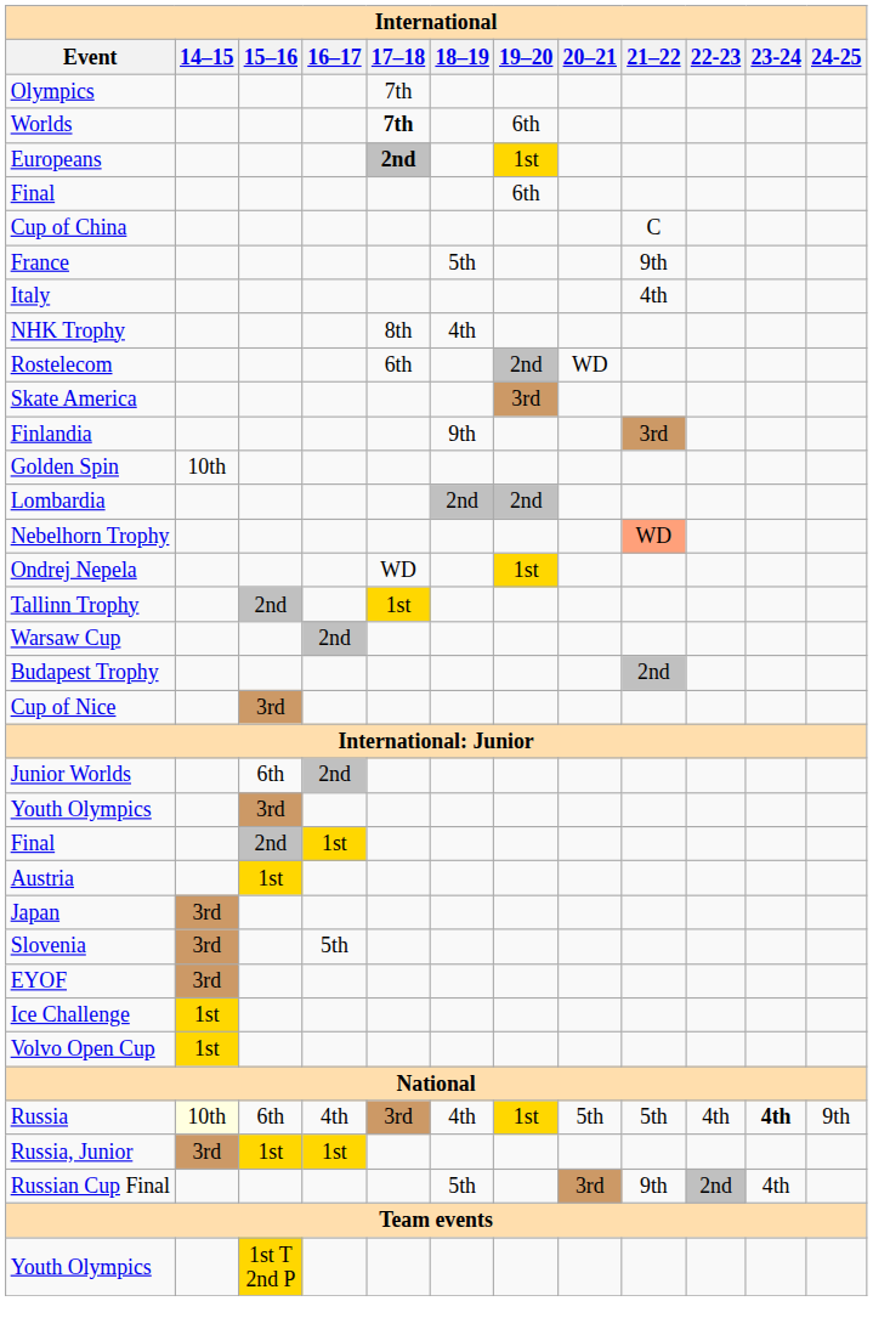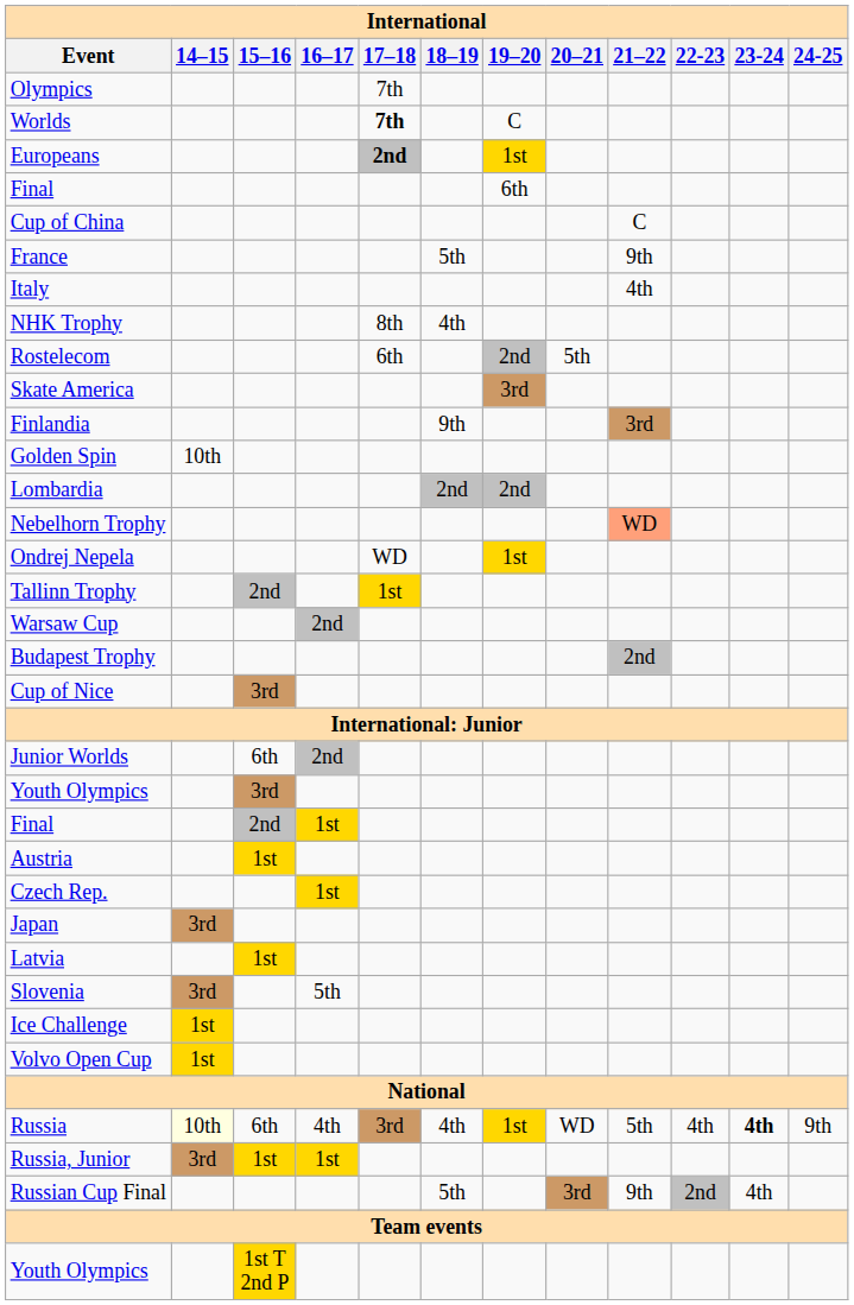 <table class="wikitable" style="text-align:center">
 <tr>
 <th style="background-color: #ffdead; " colspan=12 align=center>International</th>
 </tr>
 <tr>
 <th>Event</th>
 <th><a href='#'>14–15</a></th>
 <th><a href='#'>15–16</a></th>
 <th><a href='#'>16–17</a></th>
 <th><a href='#'>17–18</a></th>
 <th><a href='#'>18–19</a></th>
 <th><a href='#'>19–20</a></th>
 <th><a href='#'>20–21</a></th>
 <th><a href='#'>21–22</a></th>
 <th><a href='#'>22-23</a></th>
 <th><a href='#'>23-24</a></th>
 <th><a href='#'>24-25</a></th>
 </tr>
 <tr>
 <td align=left><a href='#'>Olympics</a></td>
 <td></td>
 <td></td>
 <td></td>
 <td>7th</td>
 <td></td>
 <td></td>
 <td></td>
 <td></td>
 <td></td>
 <td></td>
 <td></td>
 </tr>
 <tr>
 <td align=left><a href='#'>Worlds</a></td>
 <td></td>
 <td></td>
 <td></td>
 <td><strong>7th</strong></td>
 <td></td>
-<td>6th</td>
+<td>C</td>
 <td></td>
 <td></td>
 <td></td>
 <td></td>
 <td></td>
 </tr>
 <tr>
 <td align=left><a href='#'>Europeans</a></td>
 <td></td>
 <td></td>
 <td></td>
 <td bgcolor=silver><strong>2nd</strong></td>
 <td></td>
 <td bgcolor=gold>1st</td>
 <td></td>
 <td></td>
 <td></td>
 <td></td>
 <td></td>
 </tr>
 <tr>
 <td align=left> <a href='#'>Final</a></td>
 <td></td>
 <td></td>
 <td></td>
 <td></td>
 <td></td>
 <td>6th</td>
 <td></td>
 <td></td>
 <td></td>
 <td></td>
 <td></td>
 </tr>
 <tr>
 <td align=left> <a href='#'>Cup of China</a></td>
 <td></td>
 <td></td>
 <td></td>
 <td></td>
 <td></td>
 <td></td>
 <td></td>
 <td>C</td>
 <td></td>
 <td></td>
 <td></td>
 </tr>
 <tr>
 <td align=left> <a href='#'>France</a></td>
 <td></td>
 <td></td>
 <td></td>
 <td></td>
 <td>5th</td>
 <td></td>
 <td></td>
 <td>9th</td>
 <td></td>
 <td></td>
 <td></td>
 </tr>
 <tr>
 <td align=left> <a href='#'>Italy</a></td>
 <td></td>
 <td></td>
 <td></td>
 <td></td>
 <td></td>
 <td></td>
 <td></td>
 <td>4th</td>
 <td></td>
 <td></td>
 <td></td>
 </tr>
 <tr>
 <td align=left> <a href='#'>NHK Trophy</a></td>
 <td></td>
 <td></td>
 <td></td>
 <td>8th</td>
 <td>4th</td>
 <td></td>
 <td></td>
 <td></td>
 <td></td>
 <td></td>
 <td></td>
 </tr>
 <tr>
 <td align=left> <a href='#'>Rostelecom</a></td>
 <td></td>
 <td></td>
 <td></td>
 <td>6th</td>
 <td></td>
 <td bgcolor=silver>2nd</td>
-<td>WD</td>
+<td>5th</td>
 <td></td>
 <td></td>
 <td></td>
 <td></td>
 </tr>
 <tr>
 <td align=left> <a href='#'>Skate America</a></td>
 <td></td>
 <td></td>
 <td></td>
 <td></td>
 <td></td>
 <td bgcolor="#cc9966">3rd</td>
 <td></td>
 <td></td>
 <td></td>
 <td></td>
 <td></td>
 </tr>
 <tr>
 <td align=left> <a href='#'>Finlandia</a></td>
 <td></td>
 <td></td>
 <td></td>
 <td></td>
 <td>9th</td>
 <td></td>
 <td></td>
 <td bgcolor=cc9966>3rd</td>
 <td></td>
 <td></td>
 <td></td>
 </tr>
 <tr>
 <td align=left> <a href='#'>Golden Spin</a></td>
 <td>10th</td>
 <td></td>
 <td></td>
 <td></td>
 <td></td>
 <td></td>
 <td></td>
 <td></td>
 <td></td>
 <td></td>
 <td></td>
 </tr>
 <tr>
 <td align=left> <a href='#'>Lombardia</a></td>
 <td></td>
 <td></td>
 <td></td>
 <td></td>
 <td bgcolor=silver>2nd</td>
 <td bgcolor=silver>2nd</td>
 <td></td>
 <td></td>
 <td></td>
 <td></td>
 <td></td>
 </tr>
 <tr>
 <td align=left> <a href='#'>Nebelhorn Trophy</a></td>
 <td></td>
 <td></td>
 <td></td>
 <td></td>
 <td></td>
 <td></td>
 <td></td>
 <td style="background: lightsalmon;">WD</td>
 <td></td>
 <td></td>
 <td></td>
 </tr>
 <tr>
 <td align=left> <a href='#'>Ondrej Nepela</a></td>
 <td></td>
 <td></td>
 <td></td>
 <td>WD</td>
 <td></td>
 <td bgcolor=gold>1st</td>
 <td></td>
 <td></td>
 <td></td>
 <td></td>
 <td></td>
 </tr>
 <tr>
 <td align=left> <a href='#'>Tallinn Trophy</a></td>
 <td></td>
 <td bgcolor=silver>2nd</td>
 <td></td>
 <td bgcolor=gold>1st</td>
 <td></td>
 <td></td>
 <td></td>
 <td></td>
 <td></td>
 <td></td>
 <td></td>
 </tr>
 <tr>
 <td align=left> <a href='#'>Warsaw Cup</a></td>
 <td></td>
 <td></td>
 <td bgcolor=silver>2nd</td>
 <td></td>
 <td></td>
 <td></td>
 <td></td>
 <td></td>
 <td></td>
 <td></td>
 <td></td>
 </tr>
 <tr>
 <td align=left><a href='#'>Budapest Trophy</a></td>
 <td></td>
 <td></td>
 <td></td>
 <td></td>
 <td></td>
 <td></td>
 <td></td>
 <td bgcolor=silver>2nd</td>
 <td></td>
 <td></td>
 <td></td>
 </tr>
 <tr>
 <td align=left><a href='#'>Cup of Nice</a></td>
 <td></td>
 <td bgcolor="#cc9966">3rd</td>
 <td></td>
 <td></td>
 <td></td>
 <td></td>
 <td></td>
 <td></td>
 <td></td>
 <td></td>
 <td></td>
 </tr>
 <tr>
 <th style="background-color: #ffdead; " colspan=12 align=center>International: Junior</th>
 </tr>
 <tr>
 <td align=left><a href='#'>Junior Worlds</a></td>
 <td></td>
 <td>6th</td>
 <td bgcolor=silver>2nd</td>
 <td></td>
 <td></td>
 <td></td>
 <td></td>
 <td></td>
 <td></td>
 <td></td>
 <td></td>
 </tr>
 <tr>
 <td align=left><a href='#'>Youth Olympics</a></td>
 <td></td>
 <td bgcolor="#cc9966">3rd</td>
 <td></td>
 <td></td>
 <td></td>
 <td></td>
 <td></td>
 <td></td>
 <td></td>
 <td></td>
 <td></td>
 </tr>
 <tr>
 <td align=left> <a href='#'>Final</a></td>
 <td></td>
 <td bgcolor=silver>2nd</td>
 <td bgcolor=gold>1st</td>
 <td></td>
 <td></td>
 <td></td>
 <td></td>
 <td></td>
 <td></td>
 <td></td>
 <td></td>
 </tr>
 <tr>
 <td align=left> <a href='#'>Austria</a></td>
 <td></td>
 <td bgcolor=gold>1st</td>
 <td></td>
 <td></td>
 <td></td>
 <td></td>
 <td></td>
 <td></td>
 <td></td>
 <td></td>
 <td></td>
 </tr>
 <tr>
+<td align=left> <a href='#'>Czech Rep.</a></td>
+<td></td>
+<td></td>
+<td bgcolor=gold>1st</td>
+<td></td>
+<td></td>
+<td></td>
+<td></td>
+<td></td>
+<td></td>
+<td></td>
+<td></td>
+</tr>
+<tr>
 <td align=left> <a href='#'>Japan</a></td>
 <td bgcolor="#cc9966">3rd</td>
 <td></td>
+<td></td>
+<td></td>
+<td></td>
+<td></td>
+<td></td>
+<td></td>
+<td></td>
+<td></td>
+<td></td>
+</tr>
+<tr>
+<td align=left> <a href='#'>Latvia</a></td>
+<td></td>
+<td bgcolor=gold>1st</td>
 <td></td>
 <td></td>
 <td></td>
 <td></td>
 <td></td>
 <td></td>
 <td></td>
 <td></td>
 <td></td>
 </tr>
 <tr>
 <td align=left> <a href='#'>Slovenia</a></td>
 <td bgcolor="#cc9966">3rd</td>
 <td></td>
 <td>5th</td>
-<td></td>
-<td></td>
-<td></td>
-<td></td>
-<td></td>
-<td></td>
-<td></td>
-<td></td>
-</tr>
-<tr>
-<td align=left><a href='#'>EYOF</a></td>
-<td bgcolor="#cc9966">3rd</td>
-<td></td>
-<td></td>
 <td></td>
 <td></td>
 <td></td>
 <td></td>
 <td></td>
 <td></td>
 <td></td>
 <td></td>
 </tr>
 <tr>
 <td align=left><a href='#'>Ice Challenge</a></td>
 <td bgcolor=gold>1st</td>
 <td></td>
 <td></td>
 <td></td>
 <td></td>
 <td></td>
 <td></td>
 <td></td>
 <td></td>
 <td></td>
 <td></td>
 </tr>
 <tr>
 <td align=left><a href='#'>Volvo Open Cup</a></td>
 <td bgcolor=gold>1st</td>
 <td></td>
 <td></td>
 <td></td>
 <td></td>
 <td></td>
 <td></td>
 <td></td>
 <td></td>
 <td></td>
 <td></td>
 </tr>
 <tr>
 <th style="background-color: #ffdead; " colspan=12 align=center>National</th>
 </tr>
 <tr>
 <td align=left><a href='#'>Russia</a></td>
 <td style="background: lightyellow;">10th</td>
 <td>6th</td>
 <td>4th</td>
 <td bgcolor="#cc9966">3rd</td>
 <td>4th</td>
 <td bgcolor=gold>1st</td>
-<td>5th</td>
+<td>WD</td>
 <td>5th</td>
 <td>4th</td>
 <td><strong>4th</strong></td>
 <td>9th</td>
 </tr>
 <tr>
 <td align=left><a href='#'>Russia, Junior</a></td>
 <td bgcolor="#cc9966">3rd</td>
 <td bgcolor=gold>1st</td>
 <td bgcolor=gold>1st</td>
 <td></td>
 <td></td>
 <td></td>
 <td></td>
 <td></td>
 <td></td>
 <td></td>
 <td></td>
 </tr>
 <tr>
 <td align=left><a href='#'>Russian Cup</a> Final</td>
 <td></td>
 <td></td>
 <td></td>
 <td></td>
 <td>5th</td>
 <td></td>
 <td bgcolor="#cc9966">3rd</td>
 <td>9th</td>
 <td bgcolor=silver>2nd</td>
 <td>4th</td>
 <td></td>
 </tr>
 <tr>
 <th style="background-color: #ffdead; " colspan=12 align=center>Team events</th>
 </tr>
 <tr>
 <td align=left><a href='#'>Youth Olympics</a></td>
 <td></td>
 <td bgcolor=gold>1st T <br>2nd P</td>
 <td></td>
 <td></td>
 <td></td>
 <td></td>
 <td></td>
 <td></td>
 <td></td>
 <td></td>
 <td></td>
 </tr>
 </table>
